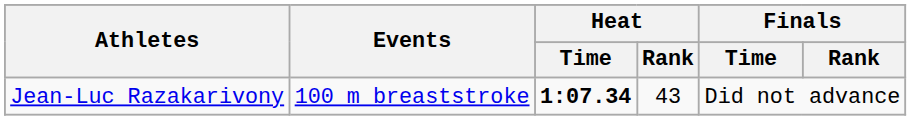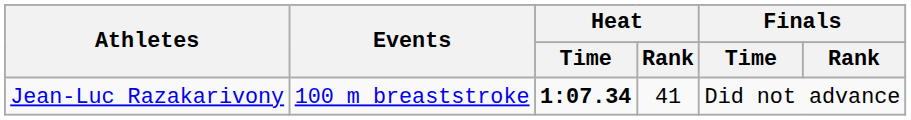 <table class=wikitable style=font-size:90%>
 <tr>
 <th rowspan=2>Athletes</th>
 <th rowspan=2>Events</th>
 <th colspan=2>Heat</th>
 <th colspan=2>Finals</th>
 </tr>
 <tr>
 <th>Time</th>
 <th>Rank</th>
 <th>Time</th>
 <th>Rank</th>
 </tr>
 <tr>
 <td><a href='#'>Jean-Luc Razakarivony</a></td>
 <td><a href='#'>100 m breaststroke</a></td>
 <td align=center><strong>1:07.34</strong></td>
-<td align=center>43</td>
+<td align=center>41</td>
 <td colspan=2 align=center>Did not advance</td>
 </tr>
 </table>
